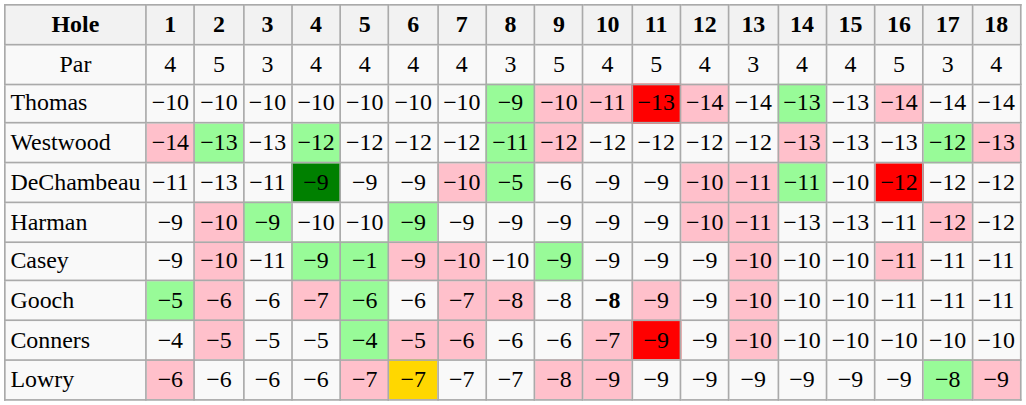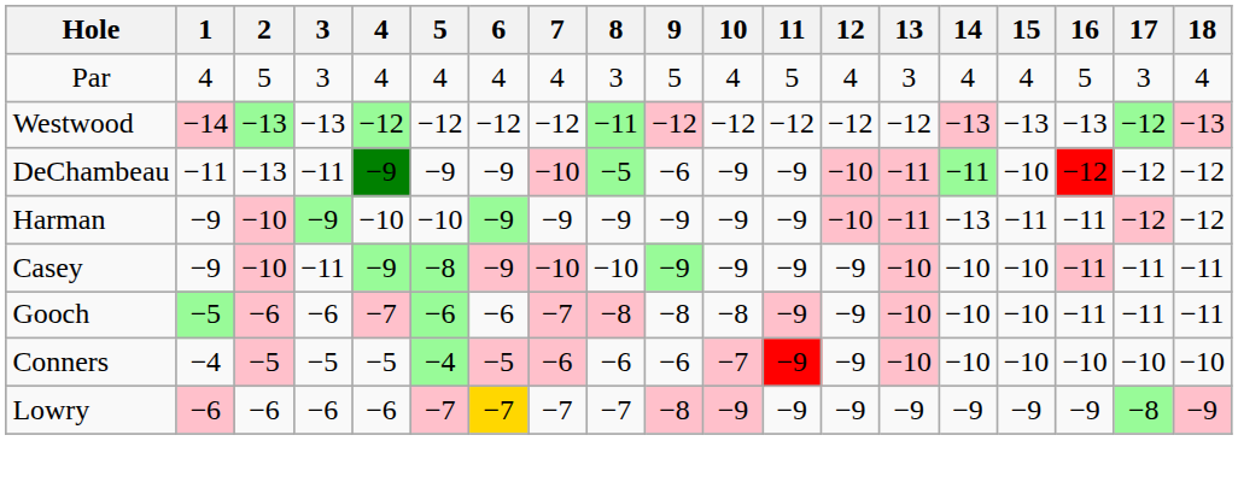 <table class="wikitable" style="text-align:center; font-size:90%;">
 <tr>
 <th>Hole</th>
 <th>1</th>
 <th>2</th>
 <th>3</th>
 <th>4</th>
 <th>5</th>
 <th>6</th>
 <th>7</th>
 <th>8</th>
 <th>9</th>
 <th>10</th>
 <th>11</th>
 <th>12</th>
 <th>13</th>
 <th>14</th>
 <th>15</th>
 <th>16</th>
 <th>17</th>
 <th>18</th>
 </tr>
 <tr>
 <td>Par</td>
 <td>4</td>
 <td>5</td>
 <td>3</td>
 <td>4</td>
 <td>4</td>
 <td>4</td>
 <td>4</td>
 <td>3</td>
 <td>5</td>
 <td>4</td>
 <td>5</td>
 <td>4</td>
 <td>3</td>
 <td>4</td>
 <td>4</td>
 <td>5</td>
 <td>3</td>
 <td>4</td>
-</tr>
-<tr>
-<td align=left> Thomas</td>
-<td>−10</td>
-<td>−10</td>
-<td>−10</td>
-<td>−10</td>
-<td>−10</td>
-<td>−10</td>
-<td>−10</td>
-<td style="background:PaleGreen;">−9</td>
-<td style="background: Pink;">−10</td>
-<td style="background: Pink;">−11</td>
-<td style="background:Red;">−13</td>
-<td style="background: Pink;">−14</td>
-<td>−14</td>
-<td style="background:PaleGreen;">−13</td>
-<td>−13</td>
-<td style="background: Pink;">−14</td>
-<td>−14</td>
-<td>−14</td>
 </tr>
 <tr>
 <td align=left> Westwood</td>
 <td style="background: Pink;">−14</td>
 <td style="background:PaleGreen;">−13</td>
 <td>−13</td>
 <td style="background:PaleGreen;">−12</td>
 <td>−12</td>
 <td>−12</td>
 <td>−12</td>
 <td style="background:PaleGreen;">−11</td>
 <td style="background: Pink;">−12</td>
 <td>−12</td>
 <td>−12</td>
 <td>−12</td>
 <td>−12</td>
 <td style="background: Pink;">−13</td>
 <td>−13</td>
 <td>−13</td>
 <td style="background:PaleGreen;">−12</td>
 <td style="background: Pink;">−13</td>
 </tr>
 <tr>
 <td align=left> DeChambeau</td>
 <td>−11</td>
 <td>−13</td>
 <td>−11</td>
 <td style="background:Green;">−9</td>
 <td>−9</td>
 <td>−9</td>
 <td style="background: Pink;">−10</td>
 <td style="background:PaleGreen;">−5</td>
 <td>−6</td>
 <td>−9</td>
 <td>−9</td>
 <td style="background: Pink;">−10</td>
 <td style="background: Pink;">−11</td>
 <td style="background:PaleGreen;">−11</td>
 <td>−10</td>
 <td style="background: Red;">−12</td>
 <td>−12</td>
 <td>−12</td>
 </tr>
 <tr>
 <td align=left> Harman</td>
 <td>−9</td>
 <td style="background: Pink;">−10</td>
 <td style="background:PaleGreen;">−9</td>
 <td>−10</td>
 <td>−10</td>
 <td style="background:PaleGreen;">−9</td>
 <td>−9</td>
 <td>−9</td>
 <td>−9</td>
 <td>−9</td>
 <td>−9</td>
 <td style="background: Pink;">−10</td>
 <td style="background: Pink;">−11</td>
 <td>−13</td>
-<td>−13</td>
+<td>−11</td>
 <td>−11</td>
 <td style="background: Pink;">−12</td>
 <td>−12</td>
 </tr>
 <tr>
 <td align=left> Casey</td>
 <td>−9</td>
 <td style="background: Pink;">−10</td>
 <td>−11</td>
 <td style="background:PaleGreen;">−9</td>
-<td style="background:PaleGreen;">−1</td>
+<td style="background:PaleGreen;">−8</td>
 <td style="background: Pink;">−9</td>
 <td style="background: Pink;">−10</td>
 <td>−10</td>
 <td style="background:PaleGreen;">−9</td>
 <td>−9</td>
 <td>−9</td>
 <td>−9</td>
 <td style="background: Pink;">−10</td>
 <td>−10</td>
 <td>−10</td>
 <td style="background: Pink;">−11</td>
 <td>−11</td>
 <td>−11</td>
 </tr>
 <tr>
 <td align=left> Gooch</td>
 <td style="background:PaleGreen;">−5</td>
 <td style="background: Pink;">−6</td>
 <td>−6</td>
 <td style="background: Pink;">−7</td>
 <td style="background:PaleGreen;">−6</td>
 <td>−6</td>
 <td style="background: Pink;">−7</td>
 <td style="background: Pink;">−8</td>
 <td>−8</td>
-<td><strong>−8</strong></td>
+<td>−8</td>
 <td style="background: Pink;">−9</td>
 <td>−9</td>
 <td style="background: Pink;">−10</td>
 <td>−10</td>
 <td>−10</td>
 <td>−11</td>
 <td>−11</td>
 <td>−11</td>
 </tr>
 <tr>
 <td align=left> Conners</td>
 <td>−4</td>
 <td style="background: Pink;">−5</td>
 <td>−5</td>
 <td>−5</td>
 <td style="background:PaleGreen;">−4</td>
 <td style="background: Pink;">−5</td>
 <td style="background: Pink;">−6</td>
 <td>−6</td>
 <td>−6</td>
 <td style="background: Pink;">−7</td>
 <td style="background: Red;">−9</td>
 <td>−9</td>
 <td style="background: Pink;">−10</td>
 <td>−10</td>
 <td>−10</td>
 <td>−10</td>
 <td>−10</td>
 <td>−10</td>
 </tr>
 <tr>
 <td align=left> Lowry</td>
 <td style="background: Pink;">−6</td>
 <td>−6</td>
 <td>−6</td>
 <td>−6</td>
 <td style="background: Pink;">−7</td>
 <td style="background: gold;">−7</td>
 <td>−7</td>
 <td>−7</td>
 <td style="background: Pink;">−8</td>
 <td style="background: Pink;">−9</td>
 <td>−9</td>
 <td>−9</td>
 <td>−9</td>
 <td>−9</td>
 <td>−9</td>
 <td>−9</td>
 <td style="background:PaleGreen;">−8</td>
 <td style="background: Pink;">−9</td>
 </tr>
 </table>
